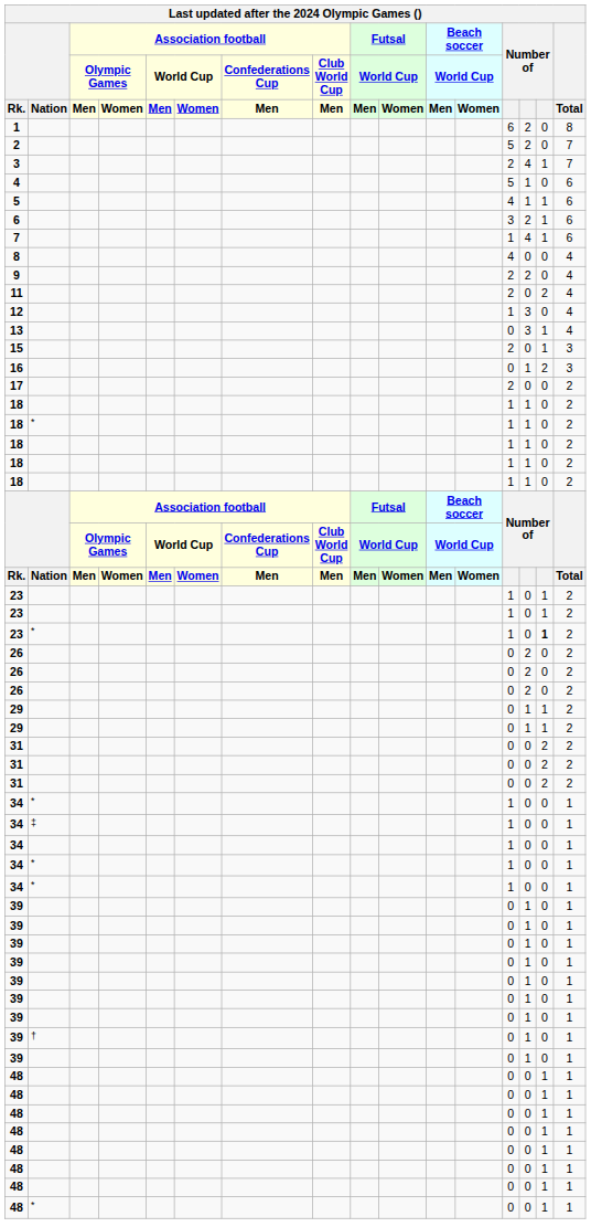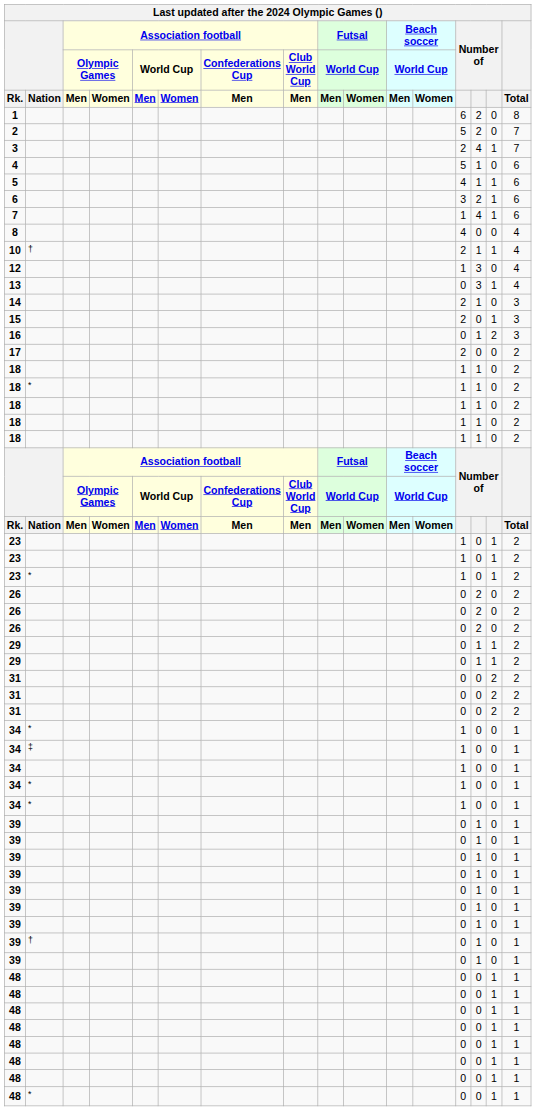 <table class="wikitable" style="margin-top: 0em; text-align: center; font-size: 100%;">
 <tr>
 <th colspan="16">Last updated after the 2024 Olympic Games ()</th>
 </tr>
 <tr>
 <th rowspan="2" colspan="2"></th>
 <th colspan="6" style="background: #ffd;"><a href='#'>Association football</a></th>
 <th colspan="2" style="background: #dfd;"><a href='#'>Futsal</a></th>
 <th colspan="2" style="background: #dff;"><a href='#'>Beach soccer</a></th>
 <th rowspan="2" colspan="3">Number of</th>
 <th rowspan="2"></th>
 </tr>
 <tr>
 <th colspan="2" style="background: #ffd;"><a href='#'>Olympic Games</a></th>
 <th colspan="2" style="background: #ffd;">World Cup</th>
 <th style="background: #ffd;"><a href='#'>Confederations Cup</a></th>
 <th style="background: #ffd;"><a href='#'>Club World Cup</a></th>
 <th colspan="2" style="background: #dfd;"><a href='#'>World Cup</a></th>
 <th colspan="2" style="background: #dff;"><a href='#'>World Cup</a></th>
 </tr>
 <tr>
 <th style="width: 1em;">Rk.</th>
 <th>Nation</th>
 <th style="background: #ffd; width: 1em;">Men</th>
 <th style="background: #ffd; width: 1em;">Women</th>
 <th style="background: #ffd; width: 1em;"><a href='#'>Men</a></th>
 <th style="background: #ffd; width: 1em;"><a href='#'>Women</a></th>
 <th style="background: #ffd; width: 1em;">Men</th>
 <th style="background: #ffd; width: 1em;">Men</th>
 <th style="background: #dfd; width: 1em;">Men</th>
 <th style="background: #dfd; width: 1em;">Women</th>
 <th style="background: #dff; width: 1em;">Men</th>
 <th style="background: #dff; width: 1em;">Women</th>
 <th style="width: 1em;"></th>
 <th style="width: 1em;"></th>
 <th style="width: 1em;"></th>
 <th style="width: 1em;">Total</th>
 </tr>
 <tr>
 <td><strong>1</strong></td>
 <td style="text-align: left;"></td>
 <td></td>
 <td></td>
 <td></td>
 <td></td>
 <td></td>
 <td></td>
 <td></td>
 <td></td>
 <td></td>
 <td></td>
 <td>6</td>
 <td>2</td>
 <td>0</td>
 <td>8</td>
 </tr>
 <tr>
 <td><strong>2</strong></td>
 <td style="text-align: left;"></td>
 <td></td>
 <td></td>
 <td></td>
 <td></td>
 <td></td>
 <td></td>
 <td></td>
 <td></td>
 <td></td>
 <td></td>
 <td>5</td>
 <td>2</td>
 <td>0</td>
 <td>7</td>
 </tr>
 <tr>
 <td><strong>3</strong></td>
 <td style="text-align: left;"></td>
 <td></td>
 <td></td>
 <td></td>
 <td></td>
 <td></td>
 <td></td>
 <td></td>
 <td></td>
 <td></td>
 <td></td>
 <td>2</td>
 <td>4</td>
 <td>1</td>
 <td>7</td>
 </tr>
 <tr>
 <td><strong>4</strong></td>
 <td style="text-align: left;"></td>
 <td></td>
 <td></td>
 <td></td>
 <td></td>
 <td></td>
 <td></td>
 <td></td>
 <td></td>
 <td></td>
 <td></td>
 <td>5</td>
 <td>1</td>
 <td>0</td>
 <td>6</td>
 </tr>
 <tr>
 <td><strong>5</strong></td>
 <td style="text-align: left;"></td>
 <td></td>
 <td></td>
 <td></td>
 <td></td>
 <td></td>
 <td></td>
 <td></td>
 <td></td>
 <td></td>
 <td></td>
 <td>4</td>
 <td>1</td>
 <td>1</td>
 <td>6</td>
 </tr>
 <tr>
 <td><strong>6</strong></td>
 <td style="text-align: left;"></td>
 <td></td>
 <td></td>
 <td></td>
 <td></td>
 <td></td>
 <td></td>
 <td></td>
 <td></td>
 <td></td>
 <td></td>
 <td>3</td>
 <td>2</td>
 <td>1</td>
 <td>6</td>
 </tr>
 <tr>
 <td><strong>7</strong></td>
 <td style="text-align: left;"></td>
 <td></td>
 <td></td>
 <td></td>
 <td></td>
 <td></td>
 <td></td>
 <td></td>
 <td></td>
 <td></td>
 <td></td>
 <td>1</td>
 <td>4</td>
 <td>1</td>
 <td>6</td>
 </tr>
 <tr>
 <td><strong>8</strong></td>
 <td style="text-align: left;"></td>
 <td></td>
 <td></td>
 <td></td>
 <td></td>
 <td></td>
 <td></td>
 <td></td>
 <td></td>
 <td></td>
 <td></td>
 <td>4</td>
 <td>0</td>
 <td>0</td>
 <td>4</td>
 </tr>
 <tr>
-<td><strong>9</strong></td>
-<td style="text-align: left;"></td>
+<td><strong>10</strong></td>
+<td style="text-align: left;"><sup>†</sup></td>
 <td></td>
 <td></td>
 <td></td>
 <td></td>
 <td></td>
 <td></td>
 <td></td>
 <td></td>
 <td></td>
 <td></td>
 <td>2</td>
-<td>2</td>
-<td>0</td>
-<td>4</td>
-</tr>
-<tr>
-<td><strong>11</strong></td>
-<td style="text-align: left;"></td>
-<td></td>
-<td></td>
-<td></td>
-<td></td>
-<td></td>
-<td></td>
-<td></td>
-<td></td>
-<td></td>
-<td></td>
-<td>2</td>
-<td>0</td>
-<td>2</td>
+<td>1</td>
+<td>1</td>
 <td>4</td>
 </tr>
 <tr>
 <td><strong>12</strong></td>
 <td style="text-align: left;"></td>
 <td></td>
 <td></td>
 <td></td>
 <td></td>
 <td></td>
 <td></td>
 <td></td>
 <td></td>
 <td></td>
 <td></td>
 <td>1</td>
 <td>3</td>
 <td>0</td>
 <td>4</td>
 </tr>
 <tr>
 <td><strong>13</strong></td>
 <td style="text-align: left;"></td>
 <td></td>
 <td></td>
 <td></td>
 <td></td>
 <td></td>
 <td></td>
 <td></td>
 <td></td>
 <td></td>
 <td></td>
 <td>0</td>
 <td>3</td>
 <td>1</td>
 <td>4</td>
+</tr>
+<tr>
+<td><strong>14</strong></td>
+<td style="text-align: left;"></td>
+<td></td>
+<td></td>
+<td></td>
+<td></td>
+<td></td>
+<td></td>
+<td></td>
+<td></td>
+<td></td>
+<td></td>
+<td>2</td>
+<td>1</td>
+<td>0</td>
+<td>3</td>
 </tr>
 <tr>
 <td><strong>15</strong></td>
 <td style="text-align: left;"></td>
 <td></td>
 <td></td>
 <td></td>
 <td></td>
 <td></td>
 <td></td>
 <td></td>
 <td></td>
 <td></td>
 <td></td>
 <td>2</td>
 <td>0</td>
 <td>1</td>
 <td>3</td>
 </tr>
 <tr>
 <td><strong>16</strong></td>
 <td style="text-align: left;"></td>
 <td></td>
 <td></td>
 <td></td>
 <td></td>
 <td></td>
 <td></td>
 <td></td>
 <td></td>
 <td></td>
 <td></td>
 <td>0</td>
 <td>1</td>
 <td>2</td>
 <td>3</td>
 </tr>
 <tr>
 <td><strong>17</strong></td>
 <td style="text-align: left;"></td>
 <td></td>
 <td></td>
 <td></td>
 <td></td>
 <td></td>
 <td></td>
 <td></td>
 <td></td>
 <td></td>
 <td></td>
 <td>2</td>
 <td>0</td>
 <td>0</td>
 <td>2</td>
 </tr>
 <tr>
 <td><strong>18</strong></td>
 <td style="text-align: left;"></td>
 <td></td>
 <td></td>
 <td></td>
 <td></td>
 <td></td>
 <td></td>
 <td></td>
 <td></td>
 <td></td>
 <td></td>
 <td>1</td>
 <td>1</td>
 <td>0</td>
 <td>2</td>
 </tr>
 <tr>
 <td><strong>18</strong></td>
 <td style="text-align: left;"><em></em><sup>*</sup></td>
 <td></td>
 <td></td>
 <td></td>
 <td></td>
 <td></td>
 <td></td>
 <td></td>
 <td></td>
 <td></td>
 <td></td>
 <td>1</td>
 <td>1</td>
 <td>0</td>
 <td>2</td>
 </tr>
 <tr>
 <td><strong>18</strong></td>
 <td style="text-align: left;"></td>
 <td></td>
 <td></td>
 <td></td>
 <td></td>
 <td></td>
 <td></td>
 <td></td>
 <td></td>
 <td></td>
 <td></td>
 <td>1</td>
 <td>1</td>
 <td>0</td>
 <td>2</td>
 </tr>
 <tr>
 <td><strong>18</strong></td>
 <td style="text-align: left;"></td>
 <td></td>
 <td></td>
 <td></td>
 <td></td>
 <td></td>
 <td></td>
 <td></td>
 <td></td>
 <td></td>
 <td></td>
 <td>1</td>
 <td>1</td>
 <td>0</td>
 <td>2</td>
 </tr>
 <tr>
 <td><strong>18</strong></td>
 <td style="text-align: left;"></td>
 <td></td>
 <td></td>
 <td></td>
 <td></td>
 <td></td>
 <td></td>
 <td></td>
 <td></td>
 <td></td>
 <td></td>
 <td>1</td>
 <td>1</td>
 <td>0</td>
 <td>2</td>
 </tr>
 <tr>
 <th rowspan="2" colspan="2"></th>
 <th colspan="6" style="background: #ffd;"><a href='#'>Association football</a></th>
 <th colspan="2" style="background: #dfd;"><a href='#'>Futsal</a></th>
 <th colspan="2" style="background: #dff;"><a href='#'>Beach soccer</a></th>
 <th rowspan="2" colspan="3">Number of</th>
 <th rowspan="2"></th>
 </tr>
 <tr>
 <th colspan="2" style="background: #ffd;"><a href='#'>Olympic Games</a></th>
 <th colspan="2" style="background: #ffd;">World Cup</th>
 <th style="background: #ffd;"><a href='#'>Confederations Cup</a></th>
 <th style="background: #ffd;"><a href='#'>Club World Cup</a></th>
 <th colspan="2" style="background: #dfd;"><a href='#'>World Cup</a></th>
 <th colspan="2" style="background: #dff;"><a href='#'>World Cup</a></th>
 </tr>
 <tr>
 <th style="width: 1em;">Rk.</th>
 <th>Nation</th>
 <th style="background: #ffd; width: 1em;">Men</th>
 <th style="background: #ffd; width: 1em;">Women</th>
 <th style="background: #ffd; width: 1em;"><a href='#'>Men</a></th>
 <th style="background: #ffd; width: 1em;"><a href='#'>Women</a></th>
 <th style="background: #ffd; width: 1em;">Men</th>
 <th style="background: #ffd; width: 1em;">Men</th>
 <th style="background: #dfd; width: 1em;">Men</th>
 <th style="background: #dfd; width: 1em;">Women</th>
 <th style="background: #dff; width: 1em;">Men</th>
 <th style="background: #dff; width: 1em;">Women</th>
 <th style="width: 1em;"></th>
 <th style="width: 1em;"></th>
 <th style="width: 1em;"></th>
 <th style="width: 1em;">Total</th>
 </tr>
 <tr>
 <td><strong>23</strong></td>
 <td style="text-align: left;"></td>
 <td></td>
 <td></td>
 <td></td>
 <td></td>
 <td></td>
 <td></td>
 <td></td>
 <td></td>
 <td></td>
 <td></td>
 <td>1</td>
 <td>0</td>
 <td>1</td>
 <td>2</td>
 </tr>
 <tr>
 <td><strong>23</strong></td>
 <td style="text-align: left;"></td>
 <td></td>
 <td></td>
 <td></td>
 <td></td>
 <td></td>
 <td></td>
 <td></td>
 <td></td>
 <td></td>
 <td></td>
 <td>1</td>
 <td>0</td>
 <td>1</td>
 <td>2</td>
 </tr>
 <tr>
 <td><strong>23</strong></td>
 <td style="text-align: left;"><em></em><sup>*</sup></td>
 <td></td>
 <td></td>
 <td></td>
 <td></td>
 <td></td>
 <td></td>
 <td></td>
 <td></td>
 <td></td>
 <td></td>
 <td>1</td>
 <td>0</td>
-<td><strong>1</strong></td>
+<td>1</td>
 <td>2</td>
 </tr>
 <tr>
 <td><strong>26</strong></td>
 <td style="text-align: left;"></td>
 <td></td>
 <td></td>
 <td></td>
 <td></td>
 <td></td>
 <td></td>
 <td></td>
 <td></td>
 <td></td>
 <td></td>
 <td>0</td>
 <td>2</td>
 <td>0</td>
 <td>2</td>
 </tr>
 <tr>
 <td><strong>26</strong></td>
 <td style="text-align: left;"></td>
 <td></td>
 <td></td>
 <td></td>
 <td></td>
 <td></td>
 <td></td>
 <td></td>
 <td></td>
 <td></td>
 <td></td>
 <td>0</td>
 <td>2</td>
 <td>0</td>
 <td>2</td>
 </tr>
 <tr>
 <td><strong>26</strong></td>
 <td style="text-align: left;"></td>
 <td></td>
 <td></td>
 <td></td>
 <td></td>
 <td></td>
 <td></td>
 <td></td>
 <td></td>
 <td></td>
 <td></td>
 <td>0</td>
 <td>2</td>
 <td>0</td>
 <td>2</td>
 </tr>
 <tr>
 <td><strong>29</strong></td>
 <td style="text-align: left;"></td>
 <td></td>
 <td></td>
 <td></td>
 <td></td>
 <td></td>
 <td></td>
 <td></td>
 <td></td>
 <td></td>
 <td></td>
 <td>0</td>
 <td>1</td>
 <td>1</td>
 <td>2</td>
 </tr>
 <tr>
 <td><strong>29</strong></td>
 <td style="text-align: left;"></td>
 <td></td>
 <td></td>
 <td></td>
 <td></td>
 <td></td>
 <td></td>
 <td></td>
 <td></td>
 <td></td>
 <td></td>
 <td>0</td>
 <td>1</td>
 <td>1</td>
 <td>2</td>
 </tr>
 <tr>
 <td><strong>31</strong></td>
 <td style="text-align: left;"></td>
 <td></td>
 <td></td>
 <td></td>
 <td></td>
 <td></td>
 <td></td>
 <td></td>
 <td></td>
 <td></td>
 <td></td>
 <td>0</td>
 <td>0</td>
 <td>2</td>
 <td>2</td>
 </tr>
 <tr>
 <td><strong>31</strong></td>
 <td style="text-align: left;"></td>
 <td></td>
 <td></td>
 <td></td>
 <td></td>
 <td></td>
 <td></td>
 <td></td>
 <td></td>
 <td></td>
 <td></td>
 <td>0</td>
 <td>0</td>
 <td>2</td>
 <td>2</td>
 </tr>
 <tr>
 <td><strong>31</strong></td>
 <td style="text-align: left;"></td>
 <td></td>
 <td></td>
 <td></td>
 <td></td>
 <td></td>
 <td></td>
 <td></td>
 <td></td>
 <td></td>
 <td></td>
 <td>0</td>
 <td>0</td>
 <td>2</td>
 <td>2</td>
 </tr>
 <tr>
 <td><strong>34</strong></td>
 <td style="text-align: left;"><em></em><sup>*</sup></td>
 <td></td>
 <td></td>
 <td></td>
 <td></td>
 <td></td>
 <td></td>
 <td></td>
 <td></td>
 <td></td>
 <td></td>
 <td>1</td>
 <td>0</td>
 <td>0</td>
 <td>1</td>
 </tr>
 <tr>
 <td><strong>34</strong></td>
 <td style="text-align: left;"><sup>‡</sup></td>
 <td></td>
 <td></td>
 <td></td>
 <td></td>
 <td></td>
 <td></td>
 <td></td>
 <td></td>
 <td></td>
 <td></td>
 <td>1</td>
 <td>0</td>
 <td>0</td>
 <td>1</td>
 </tr>
 <tr>
 <td><strong>34</strong></td>
 <td style="text-align: left;"></td>
 <td></td>
 <td></td>
 <td></td>
 <td></td>
 <td></td>
 <td></td>
 <td></td>
 <td></td>
 <td></td>
 <td></td>
 <td>1</td>
 <td>0</td>
 <td>0</td>
 <td>1</td>
 </tr>
 <tr>
 <td><strong>34</strong></td>
 <td style="text-align: left;"><em></em><sup>*</sup></td>
 <td></td>
 <td></td>
 <td></td>
 <td></td>
 <td></td>
 <td></td>
 <td></td>
 <td></td>
 <td></td>
 <td></td>
 <td>1</td>
 <td>0</td>
 <td>0</td>
 <td>1</td>
 </tr>
 <tr>
 <td><strong>34</strong></td>
 <td style="text-align: left;"><em></em><sup>*</sup></td>
 <td></td>
 <td></td>
 <td></td>
 <td></td>
 <td></td>
 <td></td>
 <td></td>
 <td></td>
 <td></td>
 <td></td>
 <td>1</td>
 <td>0</td>
 <td>0</td>
 <td>1</td>
 </tr>
 <tr>
 <td><strong>39</strong></td>
 <td style="text-align: left;"></td>
 <td></td>
 <td></td>
 <td></td>
 <td></td>
 <td></td>
 <td></td>
 <td></td>
 <td></td>
 <td></td>
 <td></td>
 <td>0</td>
 <td>1</td>
 <td>0</td>
 <td>1</td>
 </tr>
 <tr>
 <td><strong>39</strong></td>
 <td style="text-align: left;"></td>
 <td></td>
 <td></td>
 <td></td>
 <td></td>
 <td></td>
 <td></td>
 <td></td>
 <td></td>
 <td></td>
 <td></td>
 <td>0</td>
 <td>1</td>
 <td>0</td>
 <td>1</td>
 </tr>
 <tr>
 <td><strong>39</strong></td>
 <td style="text-align: left;"></td>
 <td></td>
 <td></td>
 <td></td>
 <td></td>
 <td></td>
 <td></td>
 <td></td>
 <td></td>
 <td></td>
 <td></td>
 <td>0</td>
 <td>1</td>
 <td>0</td>
 <td>1</td>
 </tr>
 <tr>
 <td><strong>39</strong></td>
 <td style="text-align: left;"></td>
 <td></td>
 <td></td>
 <td></td>
 <td></td>
 <td></td>
 <td></td>
 <td></td>
 <td></td>
 <td></td>
 <td></td>
 <td>0</td>
 <td>1</td>
 <td>0</td>
 <td>1</td>
 </tr>
 <tr>
 <td><strong>39</strong></td>
 <td style="text-align: left;"></td>
 <td></td>
 <td></td>
 <td></td>
 <td></td>
 <td></td>
 <td></td>
 <td></td>
 <td></td>
 <td></td>
 <td></td>
 <td>0</td>
 <td>1</td>
 <td>0</td>
 <td>1</td>
 </tr>
 <tr>
 <td><strong>39</strong></td>
 <td style="text-align: left;"></td>
 <td></td>
 <td></td>
 <td></td>
 <td></td>
 <td></td>
 <td></td>
 <td></td>
 <td></td>
 <td></td>
 <td></td>
 <td>0</td>
 <td>1</td>
 <td>0</td>
 <td>1</td>
 </tr>
 <tr>
 <td><strong>39</strong></td>
 <td style="text-align: left;"></td>
 <td></td>
 <td></td>
 <td></td>
 <td></td>
 <td></td>
 <td></td>
 <td></td>
 <td></td>
 <td></td>
 <td></td>
 <td>0</td>
 <td>1</td>
 <td>0</td>
 <td>1</td>
 </tr>
 <tr>
 <td><strong>39</strong></td>
 <td style="text-align: left;"><sup>†</sup></td>
 <td></td>
 <td></td>
 <td></td>
 <td></td>
 <td></td>
 <td></td>
 <td></td>
 <td></td>
 <td></td>
 <td></td>
 <td>0</td>
 <td>1</td>
 <td>0</td>
 <td>1</td>
 </tr>
 <tr>
 <td><strong>39</strong></td>
 <td style="text-align: left;"></td>
 <td></td>
 <td></td>
 <td></td>
 <td></td>
 <td></td>
 <td></td>
 <td></td>
 <td></td>
 <td></td>
 <td></td>
 <td>0</td>
 <td>1</td>
 <td>0</td>
 <td>1</td>
 </tr>
 <tr>
 <td><strong>48</strong></td>
 <td style="text-align: left;"></td>
 <td></td>
 <td></td>
 <td></td>
 <td></td>
 <td></td>
 <td></td>
 <td></td>
 <td></td>
 <td></td>
 <td></td>
 <td>0</td>
 <td>0</td>
 <td>1</td>
 <td>1</td>
 </tr>
 <tr>
 <td><strong>48</strong></td>
 <td style="text-align: left;"></td>
 <td></td>
 <td></td>
 <td></td>
 <td></td>
 <td></td>
 <td></td>
 <td></td>
 <td></td>
 <td></td>
 <td></td>
 <td>0</td>
 <td>0</td>
 <td>1</td>
 <td>1</td>
 </tr>
 <tr>
 <td><strong>48</strong></td>
 <td style="text-align: left;"></td>
 <td></td>
 <td></td>
 <td></td>
 <td></td>
 <td></td>
 <td></td>
 <td></td>
 <td></td>
 <td></td>
 <td></td>
 <td>0</td>
 <td>0</td>
 <td>1</td>
 <td>1</td>
 </tr>
 <tr>
 <td><strong>48</strong></td>
 <td style="text-align: left;"></td>
 <td></td>
 <td></td>
 <td></td>
 <td></td>
 <td></td>
 <td></td>
 <td></td>
 <td></td>
 <td></td>
 <td></td>
 <td>0</td>
 <td>0</td>
 <td>1</td>
 <td>1</td>
 </tr>
 <tr>
 <td><strong>48</strong></td>
 <td style="text-align: left;"></td>
 <td></td>
 <td></td>
 <td></td>
 <td></td>
 <td></td>
 <td></td>
 <td></td>
 <td></td>
 <td></td>
 <td></td>
 <td>0</td>
 <td>0</td>
 <td>1</td>
 <td>1</td>
 </tr>
 <tr>
 <td><strong>48</strong></td>
 <td style="text-align: left;"></td>
 <td></td>
 <td></td>
 <td></td>
 <td></td>
 <td></td>
 <td></td>
 <td></td>
 <td></td>
 <td></td>
 <td></td>
 <td>0</td>
 <td>0</td>
 <td>1</td>
 <td>1</td>
 </tr>
 <tr>
 <td><strong>48</strong></td>
 <td style="text-align: left;"></td>
 <td></td>
 <td></td>
 <td></td>
 <td></td>
 <td></td>
 <td></td>
 <td></td>
 <td></td>
 <td></td>
 <td></td>
 <td>0</td>
 <td>0</td>
 <td>1</td>
 <td>1</td>
 </tr>
 <tr>
 <td><strong>48</strong></td>
 <td style="text-align: left;"><em></em><sup>*</sup></td>
 <td></td>
 <td></td>
 <td></td>
 <td></td>
 <td></td>
 <td></td>
 <td></td>
 <td></td>
 <td></td>
 <td></td>
 <td>0</td>
 <td>0</td>
 <td>1</td>
 <td>1</td>
 </tr>
 </table>
